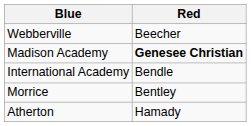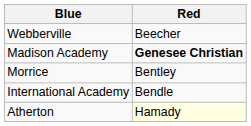 <table class="wikitable">
 <tr>
 <th>Blue</th>
 <th>Red</th>
 </tr>
 <tr>
 <td>Webberville</td>
 <td>Beecher</td>
 </tr>
 <tr>
 <td>Madison Academy</td>
 <td><strong>Genesee Christian</strong></td>
 </tr>
 <tr>
+<td>Morrice</td>
+<td>Bentley</td>
+</tr>
+<tr>
 <td>International Academy</td>
 <td>Bendle</td>
 </tr>
 <tr>
-<td>Morrice</td>
-<td>Bentley</td>
-</tr>
-<tr>
 <td>Atherton</td>
-<td>Hamady</td>
+<td style="background: lightyellow;">Hamady</td>
 </tr>
 </table>
